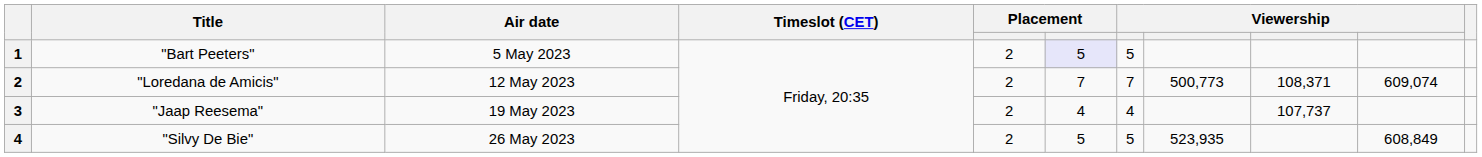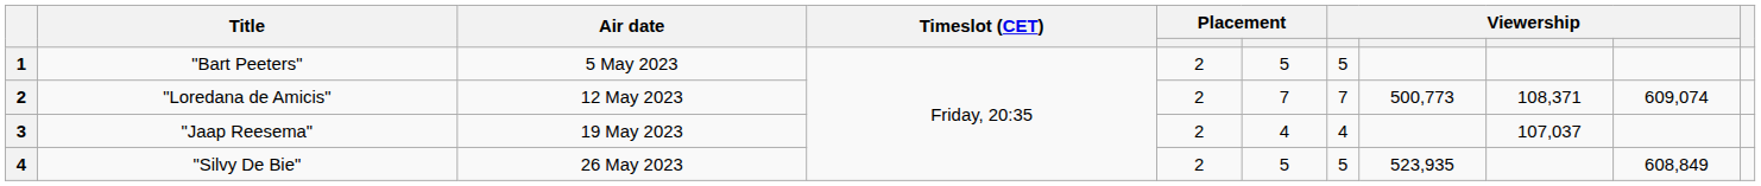 <table class="sortable wikitable plainrowheaders mw-collapsible" style=" text-align:center; line-height:23px; width:100%;">
 <tr>
 <th rowspan=2 class="unsortable"></th>
 <th rowspan=2 class="unsortable" width=24%>Title</th>
 <th rowspan=2 class="unsortable" width=20%>Air date</th>
 <th rowspan=2 class="unsortable" width=20%>Timeslot (<a href='#'>CET</a>)</th>
 <th colspan=2>Placement</th>
 <th colspan=4>Viewership</th>
 <th rowspan=2 class="unsortable"></th>
 </tr>
 <tr>
 <th class="unsortable"></th>
 <th class="unsortable"></th>
 <th class="unsortable"></th>
 <th></th>
 <th></th>
 <th></th>
 </tr>
 <tr>
 <th>1</th>
 <td>"Bart Peeters"</td>
 <td>5 May 2023</td>
 <td rowspan="4">Friday, 20:35</td>
 <td>2</td>
-<td style="background: lavender;">5</td>
+<td>5</td>
 <td>5</td>
 <td></td>
 <td></td>
 <td></td>
 <td></td>
 </tr>
 <tr>
 <th>2</th>
 <td>"Loredana de Amicis"</td>
 <td>12 May 2023</td>
 <td>2</td>
 <td>7</td>
 <td>7</td>
 <td>500,773</td>
 <td>108,371</td>
 <td>609,074</td>
 <td></td>
 </tr>
 <tr>
 <th>3</th>
 <td>"Jaap Reesema"</td>
 <td>19 May 2023</td>
 <td>2</td>
 <td>4</td>
 <td>4</td>
 <td></td>
-<td>107,737</td>
+<td>107,037</td>
 <td></td>
 <td></td>
 </tr>
 <tr>
 <th>4</th>
 <td>"Silvy De Bie"</td>
 <td>26 May 2023</td>
 <td>2</td>
 <td>5</td>
 <td>5</td>
 <td>523,935</td>
 <td></td>
 <td>608,849</td>
 <td></td>
 </tr>
 </table>
